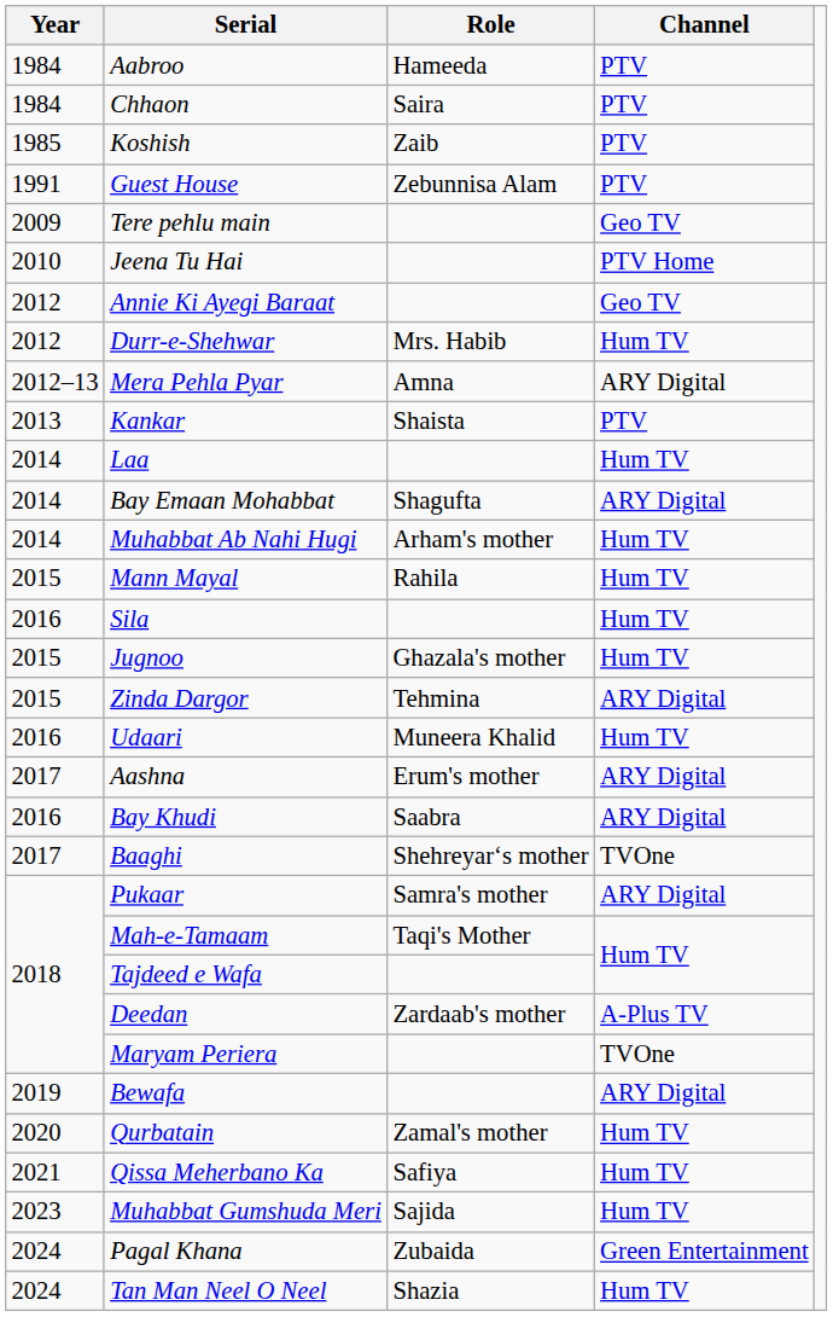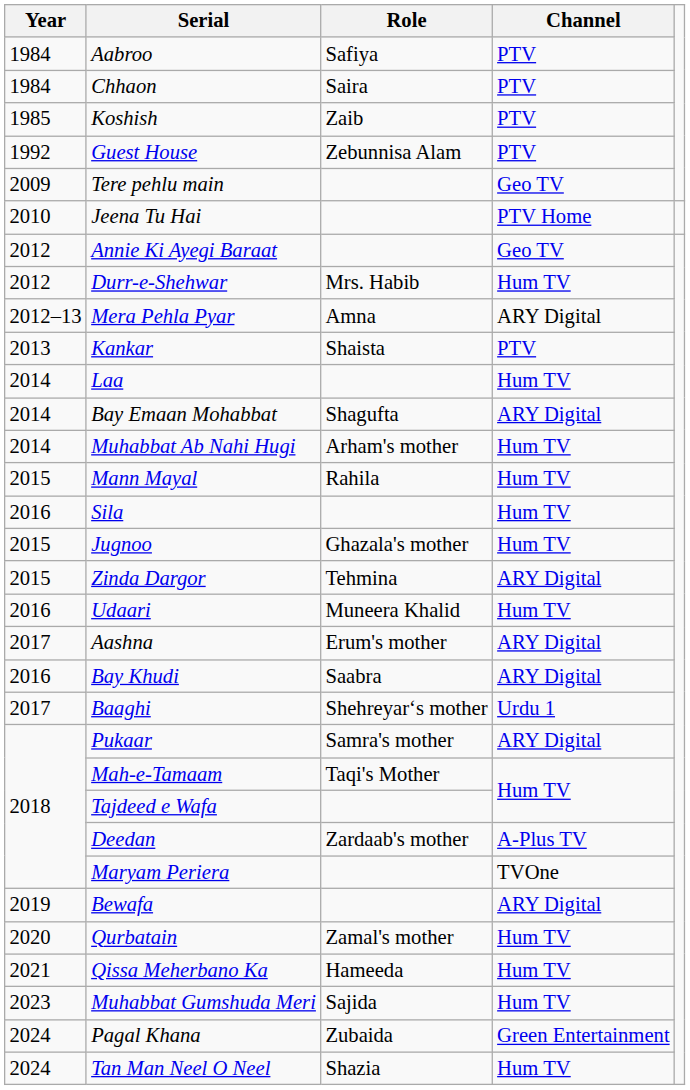 <table class="wikitable">
 <tr>
 <th>Year</th>
 <th>Serial</th>
 <th>Role</th>
 <th>Channel</th>
 </tr>
 <tr>
 <td>1984</td>
 <td><em>Aabroo</em></td>
-<td>Hameeda</td>
+<td>Safiya</td>
 <td><a href='#'>PTV</a></td>
 </tr>
 <tr>
 <td>1984</td>
 <td><em>Chhaon</em></td>
 <td>Saira</td>
 <td><a href='#'>PTV</a></td>
 </tr>
 <tr>
 <td>1985</td>
 <td><em>Koshish</em></td>
 <td>Zaib</td>
 <td><a href='#'>PTV</a></td>
 </tr>
 <tr>
-<td>1991</td>
+<td>1992</td>
 <td><em><a href='#'>Guest House</a></em></td>
 <td>Zebunnisa Alam</td>
 <td><a href='#'>PTV</a></td>
 </tr>
 <tr>
 <td>2009</td>
 <td><em>Tere pehlu main</em></td>
 <td></td>
 <td><a href='#'>Geo TV</a></td>
 </tr>
 <tr>
 <td>2010</td>
 <td><em>Jeena Tu Hai</em></td>
 <td></td>
 <td><a href='#'>PTV Home</a></td>
 <td></td>
 </tr>
 <tr>
 <td>2012</td>
 <td><em><a href='#'>Annie Ki Ayegi Baraat</a></em></td>
 <td></td>
 <td><a href='#'>Geo TV</a></td>
 </tr>
 <tr>
 <td>2012</td>
 <td><em><a href='#'>Durr-e-Shehwar</a></em></td>
 <td>Mrs. Habib</td>
 <td><a href='#'>Hum TV</a></td>
 </tr>
 <tr>
 <td>2012–13</td>
 <td><em><a href='#'>Mera Pehla Pyar</a></em></td>
 <td>Amna</td>
 <td>ARY Digital</td>
 </tr>
 <tr>
 <td>2013</td>
 <td><em><a href='#'>Kankar</a></em></td>
 <td>Shaista</td>
 <td><a href='#'>PTV</a></td>
 </tr>
 <tr>
 <td>2014</td>
 <td><em><a href='#'>Laa</a></em></td>
 <td></td>
 <td><a href='#'>Hum TV</a></td>
 </tr>
 <tr>
 <td>2014</td>
 <td><em>Bay Emaan Mohabbat</em></td>
 <td>Shagufta</td>
 <td><a href='#'>ARY Digital</a></td>
 </tr>
 <tr>
 <td>2014</td>
 <td><em><a href='#'>Muhabbat Ab Nahi Hugi</a></em></td>
 <td>Arham's mother</td>
 <td><a href='#'>Hum TV</a></td>
 </tr>
 <tr>
 <td>2015</td>
 <td><em><a href='#'>Mann Mayal</a></em></td>
 <td>Rahila</td>
 <td><a href='#'>Hum TV</a></td>
 </tr>
 <tr>
 <td>2016</td>
 <td><em><a href='#'>Sila</a></em></td>
 <td></td>
 <td><a href='#'>Hum TV</a></td>
 </tr>
 <tr>
 <td>2015</td>
 <td><em><a href='#'>Jugnoo</a></em></td>
 <td>Ghazala's mother</td>
 <td><a href='#'>Hum TV</a></td>
 </tr>
 <tr>
 <td>2015</td>
 <td><em><a href='#'>Zinda Dargor</a></em></td>
 <td>Tehmina</td>
 <td><a href='#'>ARY Digital</a></td>
 </tr>
 <tr>
 <td>2016</td>
 <td><em><a href='#'>Udaari</a></em></td>
 <td>Muneera Khalid</td>
 <td><a href='#'>Hum TV</a></td>
 </tr>
 <tr>
 <td>2017</td>
 <td><em>Aashna</em></td>
 <td>Erum's mother</td>
 <td><a href='#'>ARY Digital</a></td>
 </tr>
 <tr>
 <td>2016</td>
 <td><em><a href='#'>Bay Khudi</a></em></td>
 <td>Saabra</td>
 <td><a href='#'>ARY Digital</a></td>
 </tr>
 <tr>
 <td>2017</td>
 <td><em><a href='#'>Baaghi</a></em></td>
 <td>Shehreyar‘s mother</td>
-<td>TVOne</td>
+<td><a href='#'>Urdu 1</a></td>
 </tr>
 <tr>
 <td rowspan="5">2018</td>
 <td><em><a href='#'>Pukaar</a></em></td>
 <td>Samra's mother</td>
 <td><a href='#'>ARY Digital</a></td>
 </tr>
 <tr>
 <td><em><a href='#'>Mah-e-Tamaam</a></em></td>
 <td>Taqi's Mother</td>
 <td rowspan="2"><a href='#'>Hum TV</a></td>
 </tr>
 <tr>
 <td><em><a href='#'>Tajdeed e Wafa</a></em></td>
 <td></td>
 </tr>
 <tr>
 <td><em><a href='#'>Deedan</a></em></td>
 <td>Zardaab's mother</td>
 <td><a href='#'>A-Plus TV</a></td>
 </tr>
 <tr>
 <td><em><a href='#'>Maryam Periera</a></em></td>
 <td></td>
 <td>TVOne</td>
 </tr>
 <tr>
 <td>2019</td>
 <td><em><a href='#'>Bewafa</a></em></td>
 <td></td>
 <td><a href='#'>ARY Digital</a></td>
 </tr>
 <tr>
 <td>2020</td>
 <td><em><a href='#'>Qurbatain</a></em></td>
 <td>Zamal's mother</td>
 <td><a href='#'>Hum TV</a></td>
 </tr>
 <tr>
 <td>2021</td>
 <td><em><a href='#'>Qissa Meherbano Ka</a></em></td>
-<td>Safiya</td>
+<td>Hameeda</td>
 <td><a href='#'>Hum TV</a></td>
 </tr>
 <tr>
 <td>2023</td>
 <td><em><a href='#'>Muhabbat Gumshuda Meri</a></em></td>
 <td>Sajida</td>
 <td><a href='#'>Hum TV</a></td>
 </tr>
 <tr>
 <td>2024</td>
 <td><em>Pagal Khana</em></td>
 <td>Zubaida</td>
 <td><a href='#'>Green Entertainment</a></td>
 </tr>
 <tr>
 <td>2024</td>
 <td><em><a href='#'>Tan Man Neel O Neel</a></em></td>
 <td>Shazia</td>
 <td><a href='#'>Hum TV</a></td>
 </tr>
 </table>
